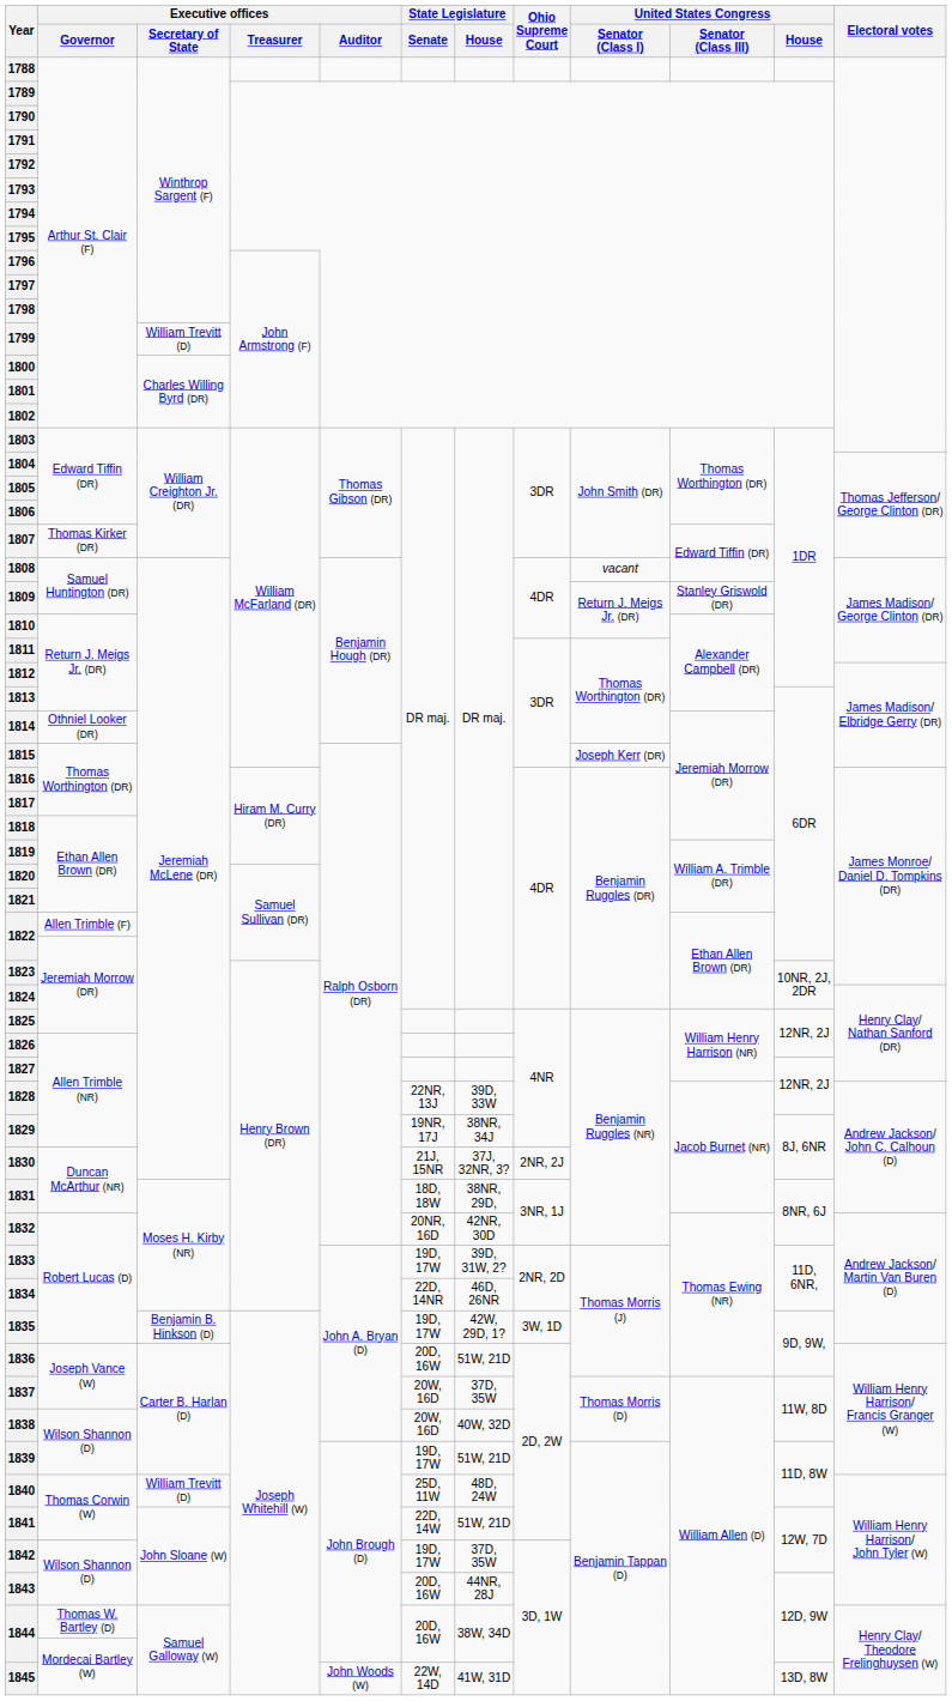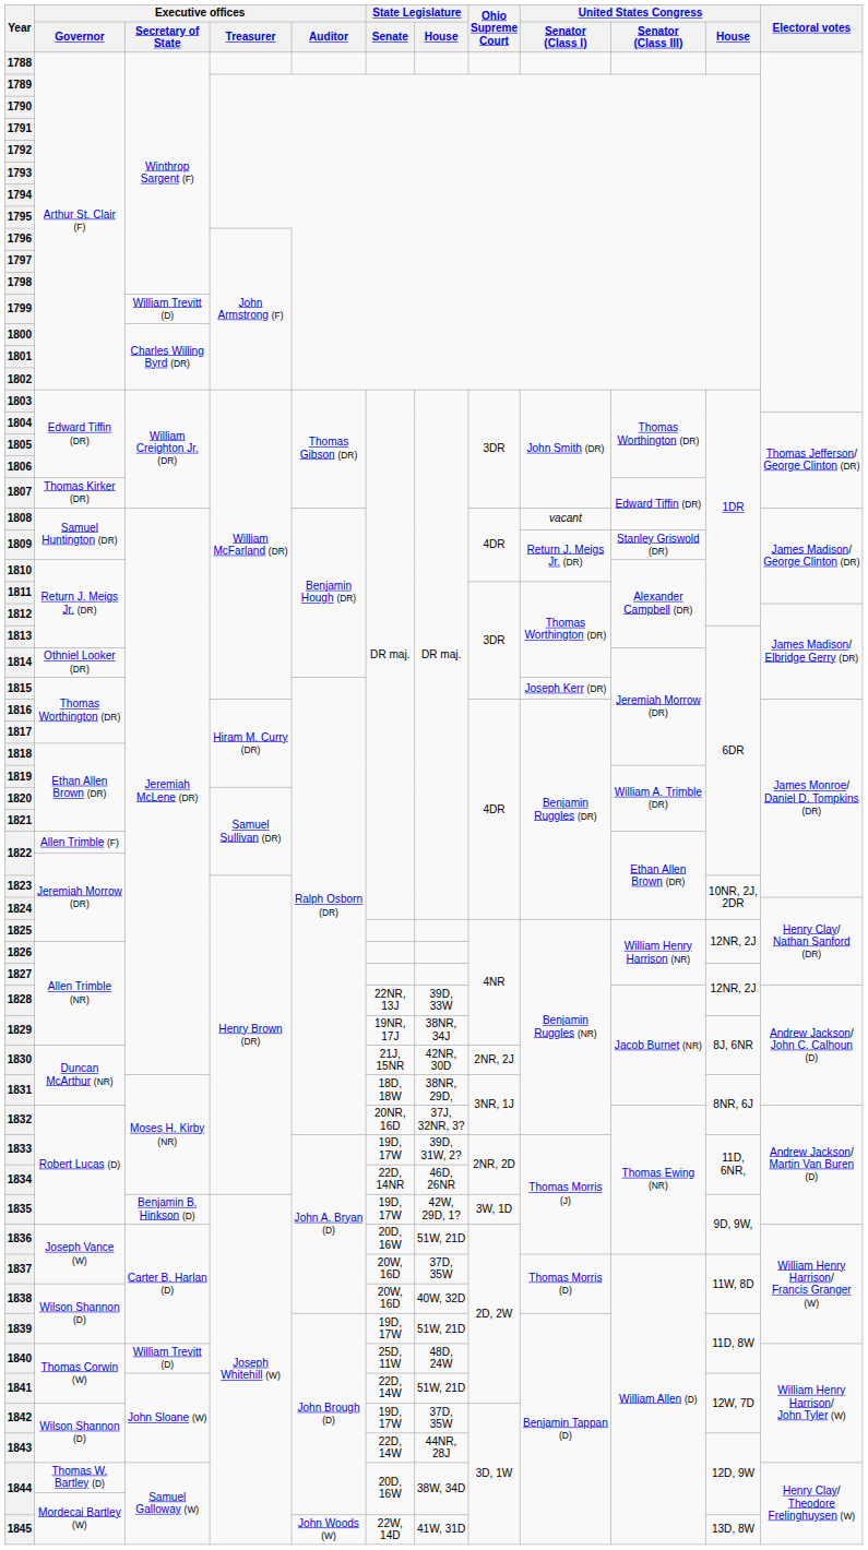 <table class="wikitable sortable sticky-header-multi" style="text-align:center">
 <tr>
 <th rowspan=2 class=unsortable>Year</th>
 <th colspan=4>Executive offices</th>
 <th colspan=2><a href='#'>State Legislature</a></th>
 <th rowspan=2 class=unsortable><a href='#'>Ohio<br>Supreme<br>Court</a></th>
 <th colspan=3><a href='#'>United States Congress</a></th>
 <th rowspan=2 class=unsortable><a href='#'>Electoral votes</a></th>
 </tr>
 <tr style="height:2em">
 <th class=unsortable><a href='#'>Governor</a></th>
 <th class=unsortable><a href='#'>Secretary of State</a></th>
 <th class=unsortable><a href='#'>Treasurer</a></th>
 <th class=unsortable><a href='#'>Auditor</a></th>
 <th class=unsortable><a href='#'>Senate</a></th>
 <th class=unsortable><a href='#'>House</a></th>
 <th class=unsortable><a href='#'>Senator<br>(Class I)</a></th>
 <th class=unsortable><a href='#'>Senator<br>(Class III)</a></th>
 <th class=unsortable><a href='#'>House</a></th>
 </tr>
 <tr style="height:2em">
 <th>1788</th>
 <td rowspan=15 ><a href='#'>Arthur St. Clair</a> <small>(F)</small></td>
 <td rowspan=11 ><a href='#'>Winthrop Sargent</a> <small>(F)</small></td>
 <td></td>
 <td></td>
 <td></td>
 <td></td>
 <td></td>
 <td></td>
 <td></td>
 <td></td>
 <td rowspan=16></td>
 </tr>
 <tr style="height:2em">
 <th>1789</th>
 </tr>
 <tr style="height:2em">
 <th>1790</th>
 </tr>
 <tr style="height:2em">
 <th>1791</th>
 </tr>
 <tr style="height:2em">
 <th>1792</th>
 </tr>
 <tr style="height:2em">
 <th>1793</th>
 </tr>
 <tr style="height:2em">
 <th>1794</th>
 </tr>
 <tr style="height:2em">
 <th>1795</th>
 </tr>
 <tr style="height:2em">
 <th>1796</th>
 <td rowspan=7 ><a href='#'>John Armstrong</a> <small>(F)</small></td>
 </tr>
 <tr style="height:2em">
 <th>1797</th>
 </tr>
 <tr style="height:2em">
 <th>1798</th>
 </tr>
 <tr style="height:2em">
 <th>1799</th>
 <td><a href='#'>William Trevitt</a> <small>(D)</small></td>
 </tr>
 <tr style="height:2em">
 <th>1800</th>
 <td rowspan=3 ><a href='#'>Charles Willing Byrd</a> <small>(DR)</small></td>
 </tr>
 <tr style="height:2em">
 <th>1801</th>
 </tr>
 <tr style="height:2em">
 <th>1802</th>
 </tr>
 <tr style="height:2em">
 <th>1803</th>
 <td rowspan=4 ><a href='#'>Edward Tiffin</a> <small>(DR)</small></td>
 <td rowspan=5 ><a href='#'>William Creighton Jr.</a> <small>(DR)</small></td>
 <td rowspan=13 ><a href='#'>William McFarland</a> <small>(DR)</small></td>
 <td rowspan=5 ><a href='#'>Thomas Gibson</a> <small>(DR)</small></td>
 <td rowspan=23 >DR maj.</td>
 <td rowspan=23 >DR maj.</td>
 <td rowspan=5 >3DR</td>
 <td rowspan=5 ><a href='#'>John Smith</a> <small>(DR)</small></td>
 <td rowspan=4 ><a href='#'>Thomas Worthington</a> <small>(DR)</small></td>
 <td rowspan=10 ><a href='#'>1DR</a></td>
 </tr>
 <tr style="height:2em">
 <th>1804</th>
 <td rowspan=4 ><a href='#'>Thomas Jefferson</a>/<br><a href='#'>George Clinton</a> <small>(DR)</small> </td>
 </tr>
 <tr style="height:2em">
 <th>1805</th>
 </tr>
 <tr style="height:2em">
 <th>1806</th>
 </tr>
 <tr style="height:2em">
 <th>1807</th>
 <td><a href='#'>Thomas Kirker</a> <small>(DR)</small></td>
 <td rowspan=2 ><a href='#'>Edward Tiffin</a> <small>(DR)</small></td>
 </tr>
 <tr style="height:2em">
 <th>1808</th>
 <td rowspan=2 ><a href='#'>Samuel Huntington</a> <small>(DR)</small></td>
 <td rowspan=24 ><a href='#'>Jeremiah McLene</a> <small>(DR)</small></td>
 <td rowspan=7 ><a href='#'>Benjamin Hough</a> <small>(DR)</small></td>
 <td rowspan=3 >4DR</td>
 <td><em>vacant</em></td>
 <td rowspan=4 ><a href='#'>James Madison</a>/<br><a href='#'>George Clinton</a> <small>(DR)</small> </td>
 </tr>
 <tr style="height:2em">
 <th>1809</th>
 <td rowspan=2 ><a href='#'>Return J. Meigs Jr.</a> <small>(DR)</small></td>
 <td><a href='#'>Stanley Griswold</a> <small>(DR)</small></td>
 </tr>
 <tr style="height:2em">
 <th>1810</th>
 <td rowspan=4 ><a href='#'>Return J. Meigs Jr.</a> <small>(DR)</small></td>
 <td rowspan=4 ><a href='#'>Alexander Campbell</a> <small>(DR)</small></td>
 </tr>
 <tr style="height:2em">
 <th>1811</th>
 <td rowspan=5 >3DR</td>
 <td rowspan=4 ><a href='#'>Thomas Worthington</a> <small>(DR)</small></td>
 </tr>
 <tr style="height:2em">
 <th>1812</th>
 <td rowspan=4 ><a href='#'>James Madison</a>/<br><a href='#'>Elbridge Gerry</a> <small>(DR)</small> </td>
 </tr>
 <tr style="height:2em">
 <th>1813</th>
 <td rowspan=11 >6DR</td>
 </tr>
 <tr style="height:2em">
 <th>1814</th>
 <td><a href='#'>Othniel Looker</a> <small>(DR)</small></td>
 <td rowspan=5 ><a href='#'>Jeremiah Morrow</a> <small>(DR)</small></td>
 </tr>
 <tr style="height:2em">
 <th>1815</th>
 <td rowspan=3 ><a href='#'>Thomas Worthington</a> <small>(DR)</small></td>
 <td rowspan=19 ><a href='#'>Ralph Osborn</a> <small>(DR)</small></td>
 <td><a href='#'>Joseph Kerr</a> <small>(DR)</small></td>
 </tr>
 <tr style="height:2em">
 <th>1816</th>
 <td rowspan=4 ><a href='#'>Hiram M. Curry</a> <small>(DR)</small></td>
 <td rowspan=10 >4DR</td>
 <td rowspan=10 ><a href='#'>Benjamin Ruggles</a> <small>(DR)</small></td>
 <td rowspan=9 ><a href='#'>James Monroe</a>/<br><a href='#'>Daniel D. Tompkins</a> <small>(DR)</small> </td>
 </tr>
 <tr style="height:2em">
 <th>1817</th>
 </tr>
 <tr style="height:2em">
 <th>1818</th>
 <td rowspan=4 ><a href='#'>Ethan Allen Brown</a> <small>(DR)</small></td>
 </tr>
 <tr style="height:2em">
 <th>1819</th>
 <td rowspan=3 ><a href='#'>William A. Trimble</a> <small>(DR)</small></td>
 </tr>
 <tr style="height:2em">
 <th>1820</th>
 <td rowspan=4 ><a href='#'>Samuel Sullivan</a> <small>(DR)</small></td>
 </tr>
 <tr style="height:2em">
 <th>1821</th>
 </tr>
 <tr style="height:2em">
 <th rowspan=2>1822</th>
 <td><a href='#'>Allen Trimble</a> <small>(F)</small></td>
 <td rowspan=4 ><a href='#'>Ethan Allen Brown</a> <small>(DR)</small></td>
 </tr>
 <tr style="height:2em">
 <td rowspan=4 ><a href='#'>Jeremiah Morrow</a> <small>(DR)</small></td>
 </tr>
 <tr style="height:2em">
 <th>1823</th>
 <td rowspan=12 ><a href='#'>Henry Brown</a> <small>(DR)</small></td>
 <td rowspan=2 >10NR, 2J, 2DR</td>
 </tr>
 <tr style="height:2em">
 <th>1824</th>
 <td rowspan=4 ><a href='#'>Henry Clay</a>/<br><a href='#'>Nathan Sanford</a> <small>(DR)</small> </td>
 </tr>
 <tr style="height:2em">
 <th>1825</th>
 <td></td>
 <td></td>
 <td rowspan=5 >4NR</td>
 <td rowspan=8 ><a href='#'>Benjamin Ruggles</a> <small>(NR)</small></td>
 <td rowspan=3 ><a href='#'>William Henry Harrison</a> <small>(NR)</small></td>
 <td rowspan=2 >12NR, 2J</td>
 </tr>
 <tr style="height:2em">
 <th>1826</th>
 <td rowspan=4 ><a href='#'>Allen Trimble</a> <small>(NR)</small></td>
 <td></td>
 <td></td>
 </tr>
 <tr style="height:2em">
 <th>1827</th>
 <td></td>
 <td></td>
 <td rowspan=2 >12NR, 2J</td>
 </tr>
 <tr style="height:2em">
 <th>1828</th>
 <td>22NR, 13J</td>
 <td>39D, 33W</td>
 <td rowspan=4 ><a href='#'>Jacob Burnet</a> <small>(NR)</small></td>
 <td rowspan=4  ><a href='#'>Andrew Jackson</a>/<br><a href='#'>John C. Calhoun</a> <small>(D)</small> </td>
 </tr>
 <tr style="height:2em">
 <th>1829</th>
 <td>19NR, 17J</td>
 <td>38NR, 34J</td>
 <td rowspan=2 >8J, 6NR</td>
 </tr>
 <tr style="height:2em">
 <th>1830</th>
 <td rowspan=2 ><a href='#'>Duncan McArthur</a> <small>(NR)</small></td>
 <td>21J, 15NR</td>
-<td>37J, 32NR, 3?</td>
+<td>42NR, 30D</td>
 <td>2NR, 2J</td>
 </tr>
 <tr style="height:2em">
 <th>1831</th>
 <td rowspan=4 ><a href='#'>Moses H. Kirby</a> <small>(NR)</small></td>
 <td>18D, 18W</td>
 <td>38NR, 29D, </td>
 <td rowspan=2 >3NR, 1J</td>
 <td rowspan=2 >8NR, 6J</td>
 </tr>
 <tr style="height:2em">
 <th>1832</th>
 <td rowspan=4 ><a href='#'>Robert Lucas</a> <small>(D)</small></td>
 <td>20NR, 16D</td>
-<td>42NR, 30D</td>
+<td>37J, 32NR, 3?</td>
 <td rowspan=5 ><a href='#'>Thomas Ewing</a> <small>(NR)</small></td>
 <td rowspan=4 ><a href='#'>Andrew Jackson</a>/<br><a href='#'>Martin Van Buren</a> <small>(D)</small> </td>
 </tr>
 <tr style="height:2em">
 <th>1833</th>
 <td rowspan=6 ><a href='#'>John A. Bryan</a> <small>(D)</small></td>
 <td>19D, 17W</td>
 <td>39D, 31W, 2?</td>
 <td rowspan=2 >2NR, 2D</td>
 <td rowspan=4 ><a href='#'>Thomas Morris</a> <small>(J)</small></td>
 <td rowspan=2 >11D, 6NR, </td>
 </tr>
 <tr style="height:2em">
 <th>1834</th>
 <td>22D, 14NR</td>
 <td>46D, 26NR</td>
 </tr>
 <tr style="height:2em">
 <th>1835</th>
 <td><a href='#'>Benjamin B. Hinkson</a> <small>(D)</small></td>
 <td rowspan=12 ><a href='#'>Joseph Whitehill</a> <small>(W)</small></td>
 <td>19D, 17W</td>
 <td>42W, 29D, 1?</td>
 <td>3W, 1D</td>
 <td rowspan=2 >9D, 9W, </td>
 </tr>
 <tr style="height:2em">
 <th>1836</th>
 <td rowspan=2 ><a href='#'>Joseph Vance</a> <small>(W)</small></td>
 <td rowspan=4 ><a href='#'>Carter B. Harlan</a> <small>(D)</small></td>
 <td>20D, 16W</td>
 <td>51W, 21D</td>
 <td rowspan=6 >2D, 2W</td>
 <td rowspan=4  ><a href='#'>William Henry Harrison</a>/<br><a href='#'>Francis Granger</a> <small>(W)</small> </td>
 </tr>
 <tr style="height:2em">
 <th>1837</th>
 <td>20W, 16D</td>
 <td>37D, 35W</td>
 <td rowspan=2 ><a href='#'>Thomas Morris</a> <small>(D)</small></td>
 <td rowspan=10 ><a href='#'>William Allen</a> <small>(D)</small></td>
 <td rowspan=2 >11W, 8D</td>
 </tr>
 <tr style="height:2em">
 <th>1838</th>
 <td rowspan=2 ><a href='#'>Wilson Shannon</a> <small>(D)</small></td>
 <td>20W, 16D</td>
 <td>40W, 32D</td>
 </tr>
 <tr style="height:2em">
 <th>1839</th>
 <td rowspan=7 ><a href='#'>John Brough</a> <small>(D)</small></td>
 <td>19D, 17W</td>
 <td>51W, 21D</td>
 <td rowspan=8 ><a href='#'>Benjamin Tappan</a> <small>(D)</small></td>
 <td rowspan=2 >11D, 8W</td>
 </tr>
 <tr style="height:2em">
 <th>1840</th>
 <td rowspan=2 ><a href='#'>Thomas Corwin</a> <small>(W)</small></td>
 <td><a href='#'>William Trevitt</a> <small>(D)</small></td>
 <td>25D, 11W</td>
 <td>48D, 24W</td>
 <td rowspan=4 ><a href='#'>William Henry Harrison</a>/<br><a href='#'>John Tyler</a> <small>(W)</small> </td>
 </tr>
 <tr style="height:2em">
 <th>1841</th>
 <td rowspan=3 ><a href='#'>John Sloane</a> <small>(W)</small></td>
 <td>22D, 14W</td>
 <td>51W, 21D</td>
 <td rowspan=2 >12W, 7D</td>
 </tr>
 <tr style="height:2em">
 <th>1842</th>
 <td rowspan=2 ><a href='#'>Wilson Shannon</a> <small>(D)</small></td>
 <td>19D, 17W</td>
 <td>37D, 35W</td>
 <td rowspan=5 >3D, 1W</td>
 </tr>
 <tr style="height:2em">
 <th>1843</th>
-<td>20D, 16W</td>
+<td>22D, 14W</td>
 <td>44NR, 28J</td>
 <td rowspan=3 >12D, 9W</td>
 </tr>
 <tr style="height:2em">
 <th rowspan=2>1844</th>
 <td><a href='#'>Thomas W. Bartley</a> <small>(D)</small></td>
 <td rowspan=3 ><a href='#'>Samuel Galloway</a> <small>(W)</small></td>
 <td rowspan=2 >20D, 16W</td>
 <td rowspan=2 >38W, 34D</td>
 <td rowspan=3 ><a href='#'>Henry Clay</a>/<br><a href='#'>Theodore Frelinghuysen</a> <small>(W)</small> </td>
 </tr>
 <tr style="height:2em">
 <td rowspan=2 ><a href='#'>Mordecai Bartley</a> <small>(W)</small></td>
 </tr>
 <tr style="height:2em">
 <th>1845</th>
 <td><a href='#'>John Woods</a> <small>(W)</small></td>
 <td>22W, 14D</td>
 <td>41W, 31D</td>
 <td>13D, 8W</td>
 </tr>
 </table>
